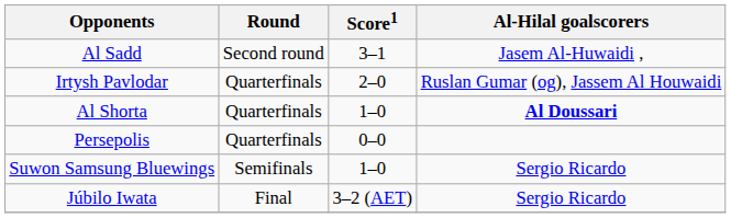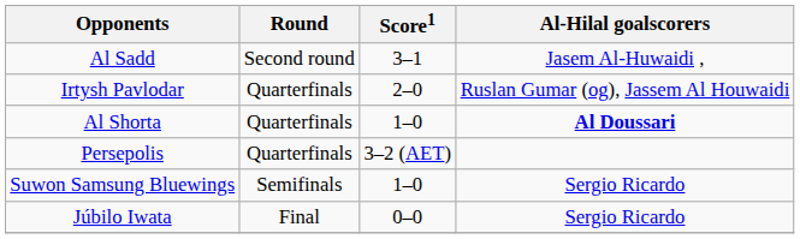 <table class="wikitable" style="text-align: center">
 <tr>
 <th>Opponents</th>
 <th>Round</th>
 <th>Score<sup>1</sup></th>
 <th>Al-Hilal goalscorers</th>
 </tr>
 <tr>
 <td> <a href='#'>Al Sadd</a></td>
 <td>Second round</td>
 <td>3–1</td>
 <td><a href='#'>Jasem Al-Huwaidi</a> , </td>
 </tr>
 <tr>
 <td> <a href='#'>Irtysh Pavlodar</a></td>
 <td>Quarterfinals</td>
 <td>2–0</td>
 <td><a href='#'>Ruslan Gumar</a> (<a href='#'>og</a>), <a href='#'>Jassem Al Houwaidi</a> </td>
 </tr>
 <tr>
 <td> <a href='#'>Al Shorta</a></td>
 <td>Quarterfinals</td>
 <td>1–0</td>
 <td><strong><a href='#'>Al Doussari</a> </strong></td>
 </tr>
 <tr>
 <td> <a href='#'>Persepolis</a></td>
 <td>Quarterfinals</td>
-<td>0–0</td>
+<td>3–2 (<a href='#'>AET</a>)</td>
 <td></td>
 </tr>
 <tr>
 <td> <a href='#'>Suwon Samsung Bluewings</a></td>
 <td>Semifinals</td>
 <td>1–0</td>
 <td><a href='#'>Sergio Ricardo</a> </td>
 </tr>
 <tr>
 <td> <a href='#'>Júbilo Iwata</a></td>
 <td>Final</td>
-<td>3–2 (<a href='#'>AET</a>)</td>
+<td>0–0</td>
 <td><a href='#'>Sergio Ricardo</a>   </td>
 </tr>
 <tr>
 </tr>
 </table>
